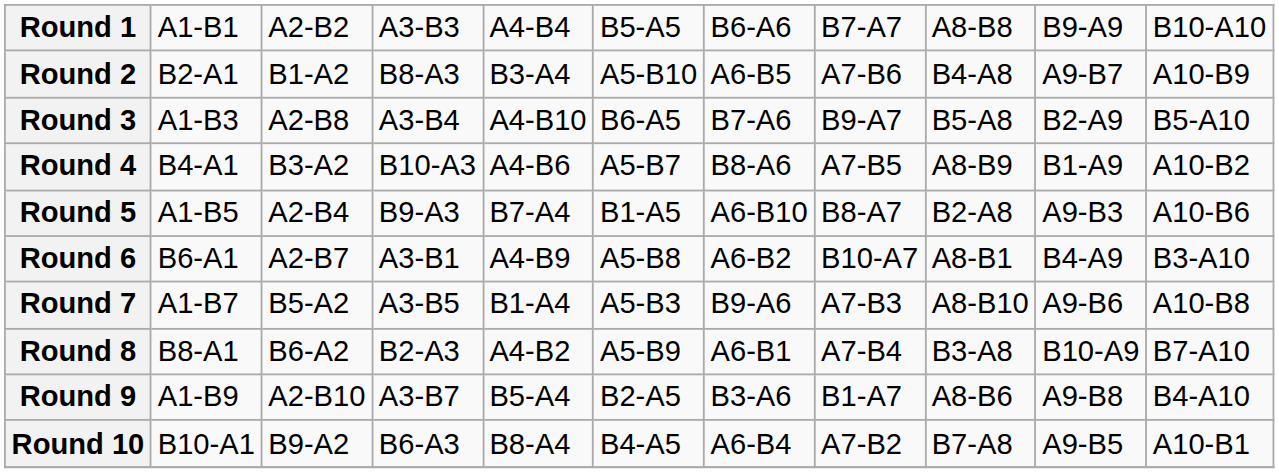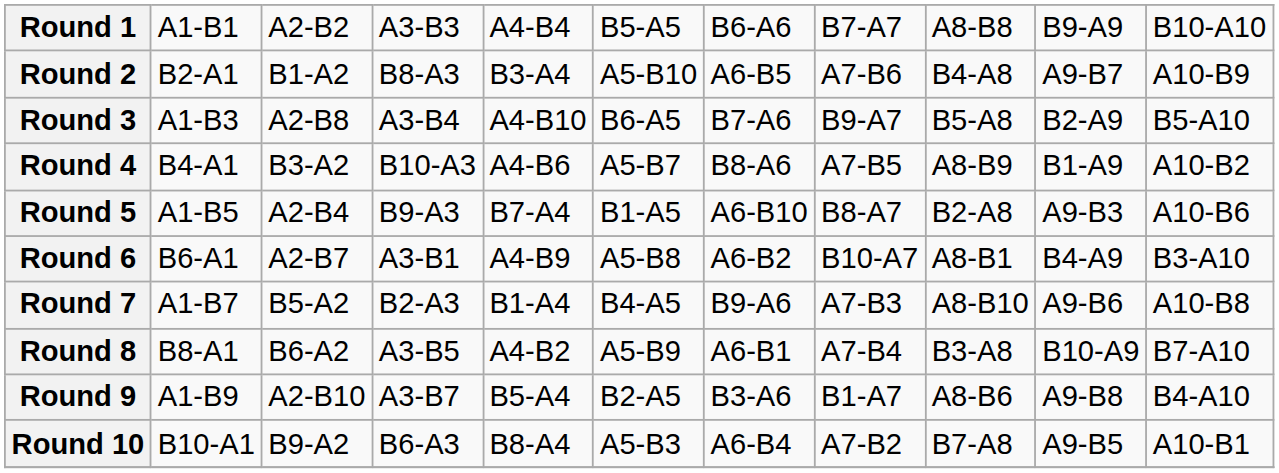 <table class="wikitable">
 <tr>
 <th scope="row">Round 1</th>
 <td>A1-B1</td>
 <td>A2-B2</td>
 <td>A3-B3</td>
 <td>A4-B4</td>
 <td>B5-A5</td>
 <td>B6-A6</td>
 <td>B7-A7</td>
 <td>A8-B8</td>
 <td>B9-A9</td>
 <td>B10-A10</td>
 </tr>
 <tr>
 <th scope="row">Round 2</th>
 <td>B2-A1</td>
 <td>B1-A2</td>
 <td>B8-A3</td>
 <td>B3-A4</td>
 <td>A5-B10</td>
 <td>A6-B5</td>
 <td>A7-B6</td>
 <td>B4-A8</td>
 <td>A9-B7</td>
 <td>A10-B9</td>
 </tr>
 <tr>
 <th scope="row">Round 3</th>
 <td>A1-B3</td>
 <td>A2-B8</td>
 <td>A3-B4</td>
 <td>A4-B10</td>
 <td>B6-A5</td>
 <td>B7-A6</td>
 <td>B9-A7</td>
 <td>B5-A8</td>
 <td>B2-A9</td>
 <td>B5-A10</td>
 </tr>
 <tr>
 <th scope="row">Round 4</th>
 <td>B4-A1</td>
 <td>B3-A2</td>
 <td>B10-A3</td>
 <td>A4-B6</td>
 <td>A5-B7</td>
 <td>B8-A6</td>
 <td>A7-B5</td>
 <td>A8-B9</td>
 <td>B1-A9</td>
 <td>A10-B2</td>
 </tr>
 <tr>
 <th scope="row">Round 5</th>
 <td>A1-B5</td>
 <td>A2-B4</td>
 <td>B9-A3</td>
 <td>B7-A4</td>
 <td>B1-A5</td>
 <td>A6-B10</td>
 <td>B8-A7</td>
 <td>B2-A8</td>
 <td>A9-B3</td>
 <td>A10-B6</td>
 </tr>
 <tr>
 <th scope="row">Round 6</th>
 <td>B6-A1</td>
 <td>A2-B7</td>
 <td>A3-B1</td>
 <td>A4-B9</td>
 <td>A5-B8</td>
 <td>A6-B2</td>
 <td>B10-A7</td>
 <td>A8-B1</td>
 <td>B4-A9</td>
 <td>B3-A10</td>
 </tr>
 <tr>
 <th scope="row">Round 7</th>
 <td>A1-B7</td>
 <td>B5-A2</td>
-<td>A3-B5</td>
+<td>B2-A3</td>
 <td>B1-A4</td>
-<td>A5-B3</td>
+<td>B4-A5</td>
 <td>B9-A6</td>
 <td>A7-B3</td>
 <td>A8-B10</td>
 <td>A9-B6</td>
 <td>A10-B8</td>
 </tr>
 <tr>
 <th scope="row">Round 8</th>
 <td>B8-A1</td>
 <td>B6-A2</td>
-<td>B2-A3</td>
+<td>A3-B5</td>
 <td>A4-B2</td>
 <td>A5-B9</td>
 <td>A6-B1</td>
 <td>A7-B4</td>
 <td>B3-A8</td>
 <td>B10-A9</td>
 <td>B7-A10</td>
 </tr>
 <tr>
 <th scope="row">Round 9</th>
 <td>A1-B9</td>
 <td>A2-B10</td>
 <td>A3-B7</td>
 <td>B5-A4</td>
 <td>B2-A5</td>
 <td>B3-A6</td>
 <td>B1-A7</td>
 <td>A8-B6</td>
 <td>A9-B8</td>
 <td>B4-A10</td>
 </tr>
 <tr>
 <th scope="row">Round 10</th>
 <td>B10-A1</td>
 <td>B9-A2</td>
 <td>B6-A3</td>
 <td>B8-A4</td>
-<td>B4-A5</td>
+<td>A5-B3</td>
 <td>A6-B4</td>
 <td>A7-B2</td>
 <td>B7-A8</td>
 <td>A9-B5</td>
 <td>A10-B1</td>
 </tr>
 <tr>
 </tr>
 </table>
